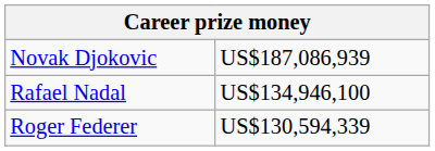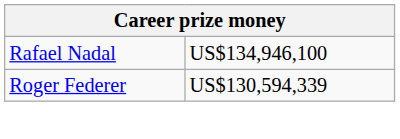 <table class="wikitable">
 <tr>
 <th colspan="2" width=300>Career prize money</th>
-</tr>
-<tr>
-<td> <a href='#'>Novak Djokovic</a></td>
-<td>US$187,086,939</td>
 </tr>
 <tr>
 <td> <a href='#'>Rafael Nadal</a></td>
 <td>US$134,946,100</td>
 </tr>
 <tr>
 <td> <a href='#'>Roger Federer</a></td>
 <td>US$130,594,339</td>
 </tr>
 </table>
